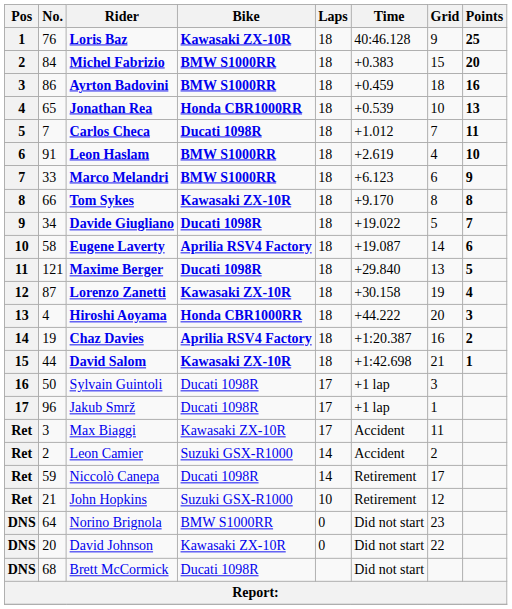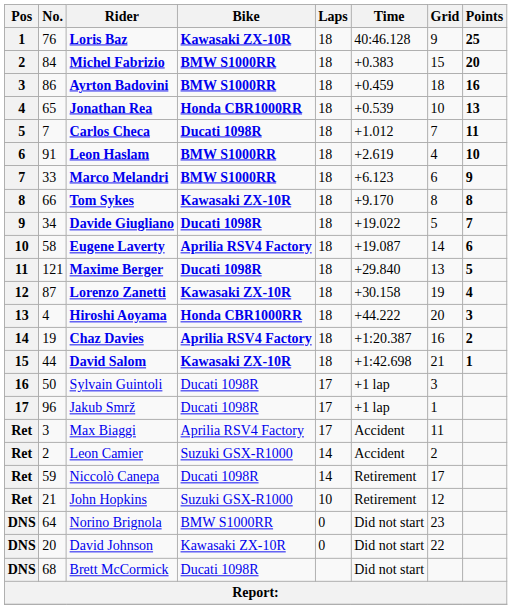 <table class="wikitable" style="font-size: 95%;">
 <tr>
 <th>Pos</th>
 <th>No.</th>
 <th>Rider</th>
 <th>Bike</th>
 <th>Laps</th>
 <th>Time</th>
 <th>Grid</th>
 <th>Points</th>
 </tr>
 <tr>
 <th>1</th>
 <td>76</td>
 <td> <strong><a href='#'>Loris Baz</a></strong></td>
 <td><strong><a href='#'>Kawasaki ZX-10R</a></strong></td>
 <td>18</td>
 <td>40:46.128</td>
 <td>9</td>
 <td><strong>25</strong></td>
 </tr>
 <tr>
 <th>2</th>
 <td>84</td>
 <td> <strong><a href='#'>Michel Fabrizio</a></strong></td>
 <td><strong><a href='#'>BMW S1000RR</a></strong></td>
 <td>18</td>
 <td>+0.383</td>
 <td>15</td>
 <td><strong>20</strong></td>
 </tr>
 <tr>
 <th>3</th>
 <td>86</td>
 <td> <strong><a href='#'>Ayrton Badovini</a></strong></td>
 <td><strong><a href='#'>BMW S1000RR</a></strong></td>
 <td>18</td>
 <td>+0.459</td>
 <td>18</td>
 <td><strong>16</strong></td>
 </tr>
 <tr>
 <th>4</th>
 <td>65</td>
 <td> <strong><a href='#'>Jonathan Rea</a></strong></td>
 <td><strong><a href='#'>Honda CBR1000RR</a></strong></td>
 <td>18</td>
 <td>+0.539</td>
 <td>10</td>
 <td><strong>13</strong></td>
 </tr>
 <tr>
 <th>5</th>
 <td>7</td>
 <td> <strong><a href='#'>Carlos Checa</a></strong></td>
 <td><strong><a href='#'>Ducati 1098R</a></strong></td>
 <td>18</td>
 <td>+1.012</td>
 <td>7</td>
 <td><strong>11</strong></td>
 </tr>
 <tr>
 <th>6</th>
 <td>91</td>
 <td> <strong><a href='#'>Leon Haslam</a></strong></td>
 <td><strong><a href='#'>BMW S1000RR</a></strong></td>
 <td>18</td>
 <td>+2.619</td>
 <td>4</td>
 <td><strong>10</strong></td>
 </tr>
 <tr>
 <th>7</th>
 <td>33</td>
 <td> <strong><a href='#'>Marco Melandri</a></strong></td>
 <td><strong><a href='#'>BMW S1000RR</a></strong></td>
 <td>18</td>
 <td>+6.123</td>
 <td>6</td>
 <td><strong>9</strong></td>
 </tr>
 <tr>
 <th>8</th>
 <td>66</td>
 <td> <strong><a href='#'>Tom Sykes</a></strong></td>
 <td><strong><a href='#'>Kawasaki ZX-10R</a></strong></td>
 <td>18</td>
 <td>+9.170</td>
 <td>8</td>
 <td><strong>8</strong></td>
 </tr>
 <tr>
 <th>9</th>
 <td>34</td>
 <td> <strong><a href='#'>Davide Giugliano</a></strong></td>
 <td><strong><a href='#'>Ducati 1098R</a></strong></td>
 <td>18</td>
 <td>+19.022</td>
 <td>5</td>
 <td><strong>7</strong></td>
 </tr>
 <tr>
 <th>10</th>
 <td>58</td>
 <td> <strong><a href='#'>Eugene Laverty</a></strong></td>
 <td><strong><a href='#'>Aprilia RSV4 Factory</a></strong></td>
 <td>18</td>
 <td>+19.087</td>
 <td>14</td>
 <td><strong>6</strong></td>
 </tr>
 <tr>
 <th>11</th>
 <td>121</td>
 <td> <strong><a href='#'>Maxime Berger</a></strong></td>
 <td><strong><a href='#'>Ducati 1098R</a></strong></td>
 <td>18</td>
 <td>+29.840</td>
 <td>13</td>
 <td><strong>5</strong></td>
 </tr>
 <tr>
 <th>12</th>
 <td>87</td>
 <td> <strong><a href='#'>Lorenzo Zanetti</a></strong></td>
 <td><strong><a href='#'>Kawasaki ZX-10R</a></strong></td>
 <td>18</td>
 <td>+30.158</td>
 <td>19</td>
 <td><strong>4</strong></td>
 </tr>
 <tr>
 <th>13</th>
 <td>4</td>
 <td> <strong><a href='#'>Hiroshi Aoyama</a></strong></td>
 <td><strong><a href='#'>Honda CBR1000RR</a></strong></td>
 <td>18</td>
 <td>+44.222</td>
 <td>20</td>
 <td><strong>3</strong></td>
 </tr>
 <tr>
 <th>14</th>
 <td>19</td>
 <td> <strong><a href='#'>Chaz Davies</a></strong></td>
 <td><strong><a href='#'>Aprilia RSV4 Factory</a></strong></td>
 <td>18</td>
 <td>+1:20.387</td>
 <td>16</td>
 <td><strong>2</strong></td>
 </tr>
 <tr>
 <th>15</th>
 <td>44</td>
 <td> <strong><a href='#'>David Salom</a></strong></td>
 <td><strong><a href='#'>Kawasaki ZX-10R</a></strong></td>
 <td>18</td>
 <td>+1:42.698</td>
 <td>21</td>
 <td><strong>1</strong></td>
 </tr>
 <tr>
 <th>16</th>
 <td>50</td>
 <td> <a href='#'>Sylvain Guintoli</a></td>
 <td><a href='#'>Ducati 1098R</a></td>
 <td>17</td>
 <td>+1 lap</td>
 <td>3</td>
 <td></td>
 </tr>
 <tr>
 <th>17</th>
 <td>96</td>
 <td> <a href='#'>Jakub Smrž</a></td>
 <td><a href='#'>Ducati 1098R</a></td>
 <td>17</td>
 <td>+1 lap</td>
 <td>1</td>
 <td></td>
 </tr>
 <tr>
 <th>Ret</th>
 <td>3</td>
 <td> <a href='#'>Max Biaggi</a></td>
-<td><a href='#'>Kawasaki ZX-10R</a></td>
+<td><a href='#'>Aprilia RSV4 Factory</a></td>
 <td>17</td>
 <td>Accident</td>
 <td>11</td>
 <td></td>
 </tr>
 <tr>
 <th>Ret</th>
 <td>2</td>
 <td> <a href='#'>Leon Camier</a></td>
 <td><a href='#'>Suzuki GSX-R1000</a></td>
 <td>14</td>
 <td>Accident</td>
 <td>2</td>
 <td></td>
 </tr>
 <tr>
 <th>Ret</th>
 <td>59</td>
 <td> <a href='#'>Niccolò Canepa</a></td>
 <td><a href='#'>Ducati 1098R</a></td>
 <td>14</td>
 <td>Retirement</td>
 <td>17</td>
 <td></td>
 </tr>
 <tr>
 <th>Ret</th>
 <td>21</td>
 <td> <a href='#'>John Hopkins</a></td>
 <td><a href='#'>Suzuki GSX-R1000</a></td>
 <td>10</td>
 <td>Retirement</td>
 <td>12</td>
 <td></td>
 </tr>
 <tr>
 <th>DNS</th>
 <td>64</td>
 <td> <a href='#'>Norino Brignola</a></td>
 <td><a href='#'>BMW S1000RR</a></td>
 <td>0</td>
 <td>Did not start</td>
 <td>23</td>
 <td></td>
 </tr>
 <tr>
 <th>DNS</th>
 <td>20</td>
 <td> <a href='#'>David Johnson</a></td>
 <td><a href='#'>Kawasaki ZX-10R</a></td>
 <td>0</td>
 <td>Did not start</td>
 <td>22</td>
 <td></td>
 </tr>
 <tr>
 <th>DNS</th>
 <td>68</td>
 <td> <a href='#'>Brett McCormick</a></td>
 <td><a href='#'>Ducati 1098R</a></td>
 <td></td>
 <td>Did not start</td>
 <td></td>
 <td></td>
 </tr>
 <tr>
 <th colspan=8>Report: </th>
 </tr>
 <tr>
 </tr>
 </table>
